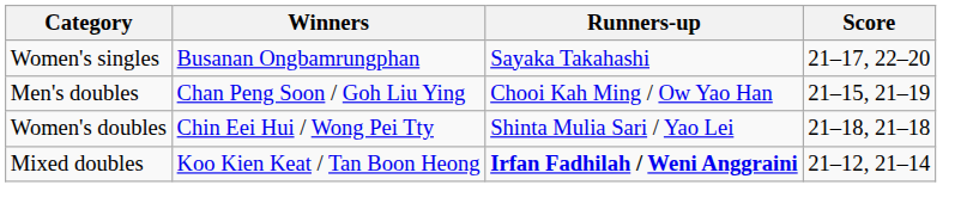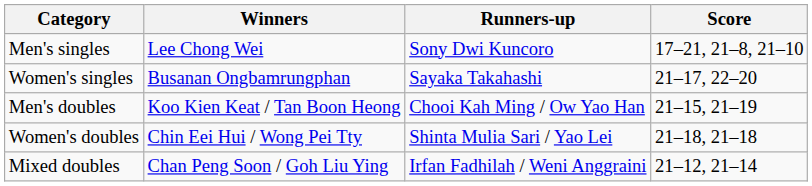 <table class=wikitable style="white-space:nowrap;">
 <tr>
 <th>Category</th>
 <th>Winners</th>
 <th>Runners-up</th>
 <th>Score</th>
+</tr>
+<tr>
+<td>Men's singles</td>
+<td> <a href='#'>Lee Chong Wei</a></td>
+<td> <a href='#'>Sony Dwi Kuncoro</a></td>
+<td>17–21, 21–8, 21–10</td>
 </tr>
 <tr>
 <td>Women's singles</td>
 <td> <a href='#'>Busanan Ongbamrungphan</a></td>
 <td> <a href='#'>Sayaka Takahashi</a></td>
 <td>21–17, 22–20</td>
 </tr>
 <tr>
 <td>Men's doubles</td>
-<td> <a href='#'>Chan Peng Soon</a> / <a href='#'>Goh Liu Ying</a></td>
+<td> <a href='#'>Koo Kien Keat</a> / <a href='#'>Tan Boon Heong</a></td>
 <td> <a href='#'>Chooi Kah Ming</a> / <a href='#'>Ow Yao Han</a></td>
 <td>21–15, 21–19</td>
 </tr>
 <tr>
 <td>Women's doubles</td>
 <td> <a href='#'>Chin Eei Hui</a> / <a href='#'>Wong Pei Tty</a></td>
 <td> <a href='#'>Shinta Mulia Sari</a> / <a href='#'>Yao Lei</a></td>
 <td>21–18, 21–18</td>
 </tr>
 <tr>
 <td>Mixed doubles</td>
-<td> <a href='#'>Koo Kien Keat</a> / <a href='#'>Tan Boon Heong</a></td>
-<td><strong> <a href='#'>Irfan Fadhilah</a> / <a href='#'>Weni Anggraini</a></strong></td>
+<td> <a href='#'>Chan Peng Soon</a> / <a href='#'>Goh Liu Ying</a></td>
+<td> <a href='#'>Irfan Fadhilah</a> / <a href='#'>Weni Anggraini</a></td>
 <td>21–12, 21–14</td>
 </tr>
 </table>
